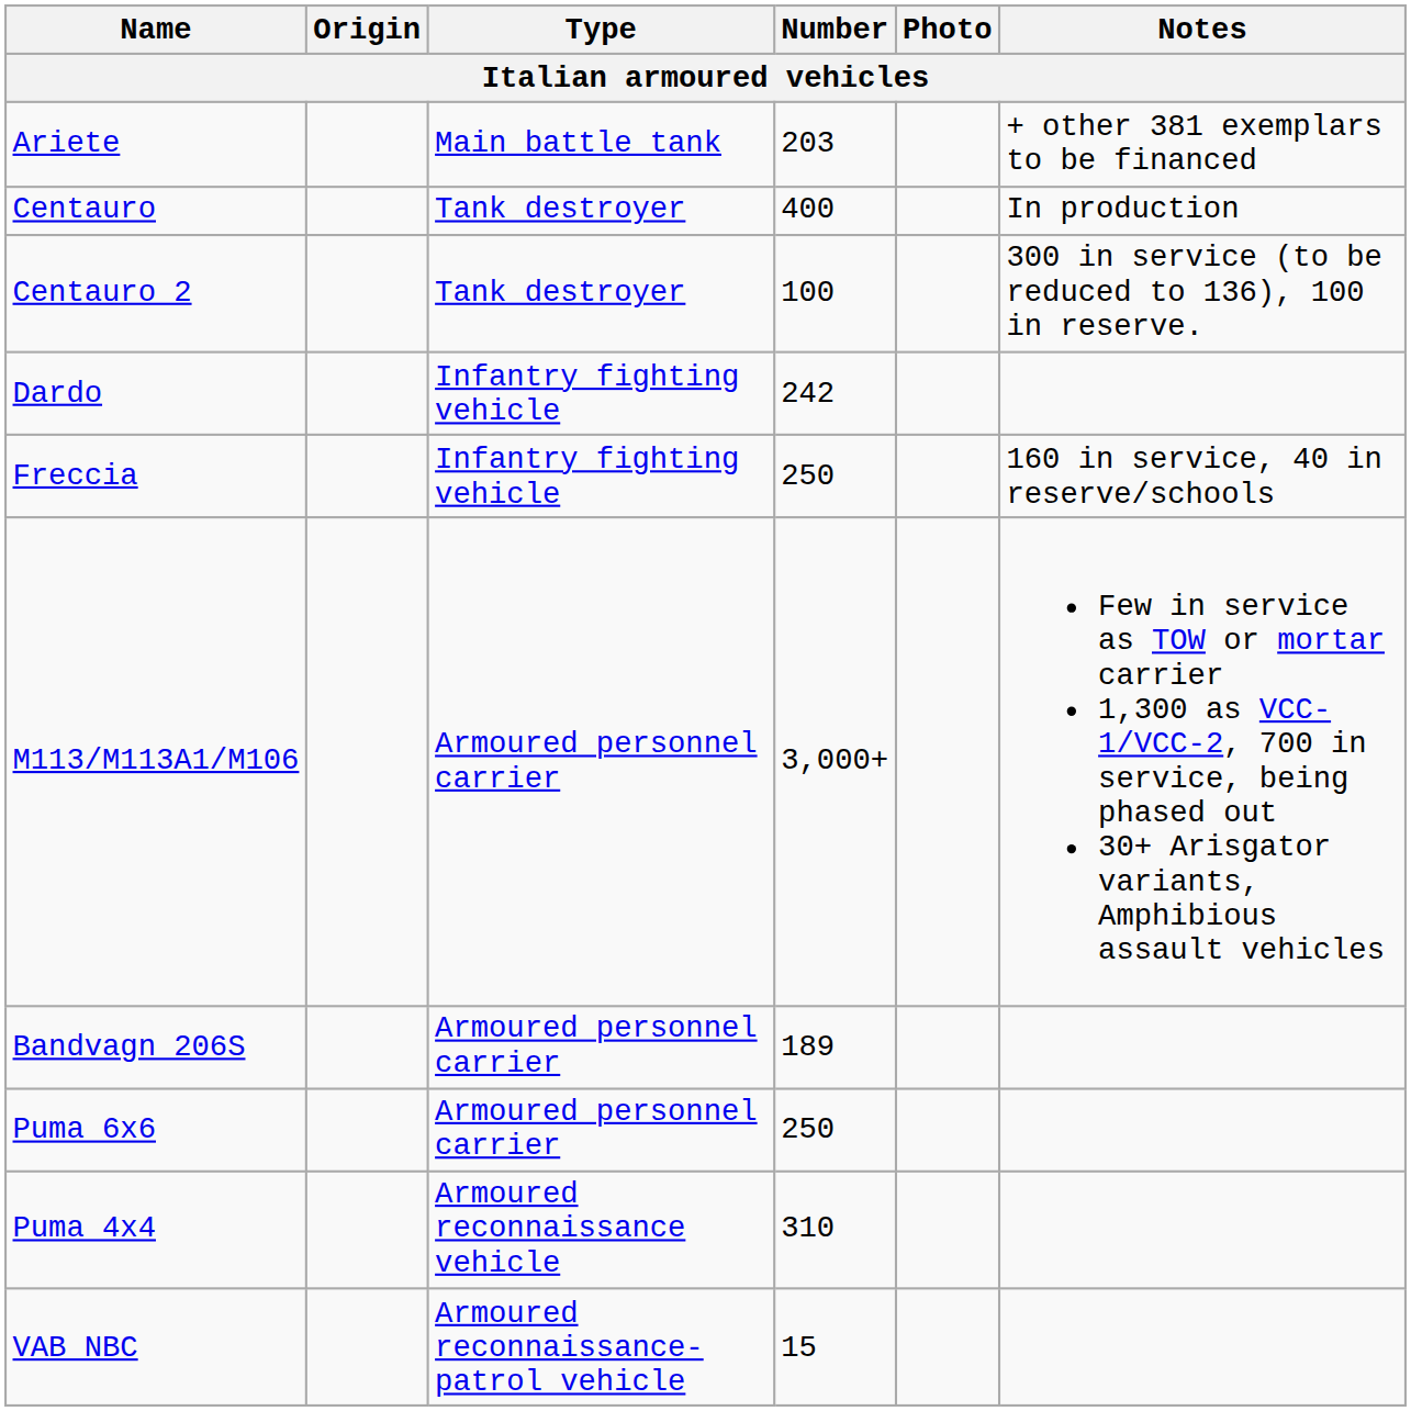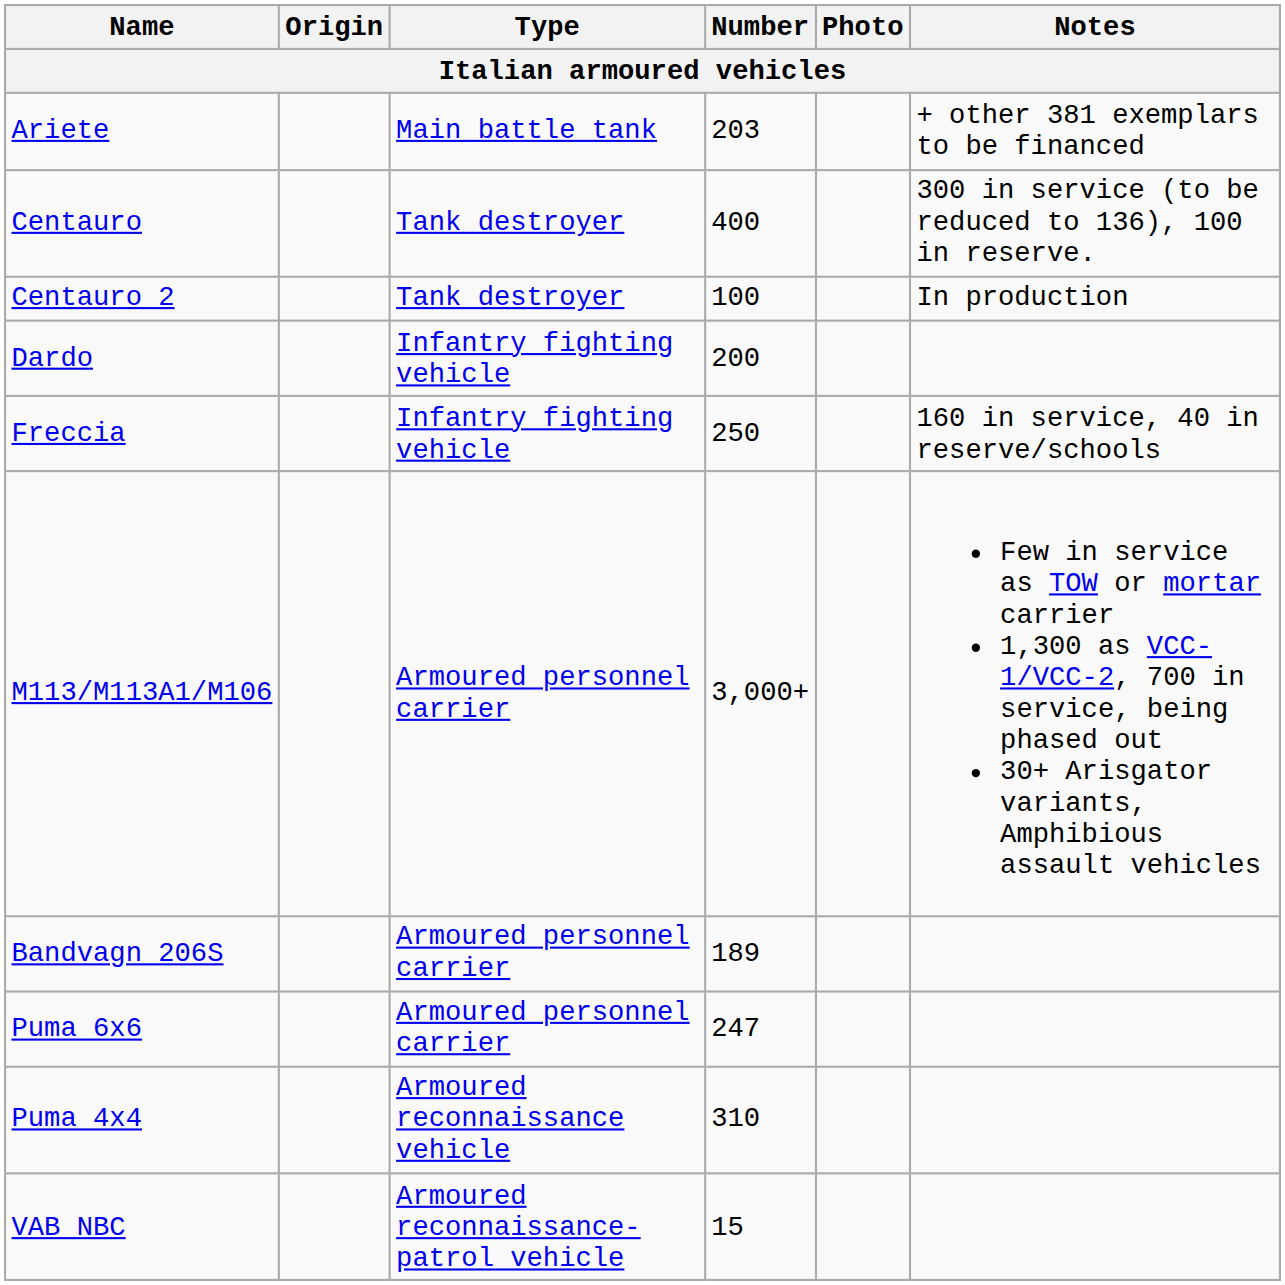 <table class="wikitable">
 <tr>
 <th style="text-align: width:12%;">Name</th>
 <th style="text-align: width:8%;">Origin</th>
 <th style="text-align: width:18%;">Type</th>
 <th style="text-align: width:7%;">Number</th>
 <th style="text-align: width:10%; ">Photo</th>
 <th style="text-align: width:45%;">Notes</th>
 </tr>
 <tr>
 <th colspan="7">Italian armoured vehicles</th>
 </tr>
 <tr>
 <td><a href='#'>Ariete</a></td>
 <td></td>
 <td><a href='#'>Main battle tank</a></td>
 <td>203</td>
 <td></td>
 <td>+ other 381 exemplars to be financed</td>
 </tr>
 <tr>
 <td><a href='#'>Centauro</a></td>
 <td></td>
 <td><a href='#'>Tank destroyer</a></td>
 <td>400</td>
 <td></td>
-<td>In production</td>
+<td>300 in service (to be reduced to 136), 100 in reserve.</td>
 </tr>
 <tr>
 <td><a href='#'>Centauro 2</a></td>
 <td></td>
 <td><a href='#'>Tank destroyer</a></td>
 <td>100</td>
 <td></td>
-<td>300 in service (to be reduced to 136), 100 in reserve.</td>
+<td>In production</td>
 </tr>
 <tr>
 <td><a href='#'>Dardo</a></td>
 <td></td>
 <td><a href='#'>Infantry fighting vehicle</a></td>
-<td>242</td>
+<td>200</td>
 <td></td>
 <td></td>
 </tr>
 <tr>
 <td><a href='#'>Freccia</a></td>
 <td></td>
 <td><a href='#'>Infantry fighting vehicle</a></td>
 <td>250</td>
 <td></td>
 <td>160 in service, 40 in reserve/schools</td>
 </tr>
 <tr>
 <td><a href='#'>M113/M113A1/M106</a></td>
 <td></td>
 <td><a href='#'>Armoured personnel carrier</a></td>
 <td>3,000+</td>
 <td></td>
 <td><br><ul><li>Few in service as <a href='#'>TOW</a> or <a href='#'>mortar</a> carrier</li><li>1,300 as <a href='#'>VCC-1/VCC-2</a>, 700 in service, being phased out</li><li>30+ Arisgator variants, Amphibious assault vehicles</li></ul></td>
 </tr>
 <tr>
 <td><a href='#'>Bandvagn 206S</a></td>
 <td></td>
 <td><a href='#'>Armoured personnel carrier</a></td>
 <td>189</td>
 <td></td>
 <td></td>
 </tr>
 <tr>
 <td><a href='#'>Puma 6x6</a></td>
 <td></td>
 <td><a href='#'>Armoured personnel carrier</a></td>
-<td>250</td>
+<td>247</td>
 <td></td>
 <td></td>
 </tr>
 <tr>
 <td><a href='#'>Puma 4x4</a></td>
 <td></td>
 <td><a href='#'>Armoured reconnaissance vehicle</a></td>
 <td>310</td>
 <td></td>
 <td></td>
 </tr>
 <tr>
 <td><a href='#'>VAB NBC</a></td>
 <td></td>
 <td><a href='#'>Armoured reconnaissance-patrol vehicle</a></td>
 <td>15</td>
 <td></td>
 <td></td>
 </tr>
 </table>
